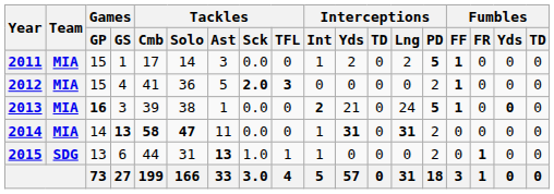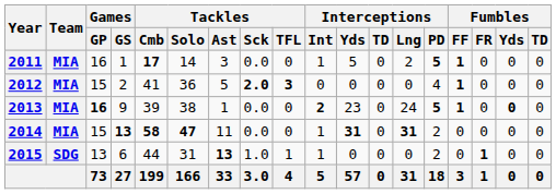 <table class="wikitable" style="text-align:center">
 <tr>
 <th rowspan="2">Year</th>
 <th rowspan="2">Team</th>
 <th colspan="2">Games</th>
 <th colspan="5">Tackles</th>
 <th colspan="5">Interceptions</th>
 <th colspan="4">Fumbles</th>
 </tr>
 <tr>
 <th>GP</th>
 <th>GS</th>
 <th>Cmb</th>
 <th>Solo</th>
 <th>Ast</th>
 <th>Sck</th>
 <th>TFL</th>
 <th>Int</th>
 <th>Yds</th>
 <th>TD</th>
 <th>Lng</th>
 <th>PD</th>
 <th>FF</th>
 <th>FR</th>
 <th>Yds</th>
 <th>TD</th>
 </tr>
 <tr>
 <th><a href='#'>2011</a></th>
 <th><a href='#'>MIA</a></th>
-<td>15</td>
+<td>16</td>
 <td>1</td>
-<td>17</td>
+<td><strong>17</strong></td>
 <td>14</td>
 <td>3</td>
 <td>0.0</td>
 <td>0</td>
 <td>1</td>
-<td>2</td>
+<td>5</td>
 <td>0</td>
 <td>2</td>
 <td><strong>5</strong></td>
 <td><strong>1</strong></td>
 <td>0</td>
 <td>0</td>
 <td>0</td>
 </tr>
 <tr>
 <th><a href='#'>2012</a></th>
 <th><a href='#'>MIA</a></th>
 <td>15</td>
-<td>4</td>
+<td>2</td>
 <td>41</td>
 <td>36</td>
 <td>5</td>
 <td><strong>2.0</strong></td>
 <td><strong>3</strong></td>
 <td>0</td>
 <td>0</td>
 <td>0</td>
 <td>0</td>
-<td>2</td>
+<td>4</td>
 <td><strong>1</strong></td>
 <td>0</td>
 <td>0</td>
 <td>0</td>
 </tr>
 <tr>
 <th><a href='#'>2013</a></th>
 <th><a href='#'>MIA</a></th>
 <td><strong>16</strong></td>
-<td>3</td>
+<td>9</td>
 <td>39</td>
 <td>38</td>
 <td>1</td>
 <td>0.0</td>
 <td>0</td>
 <td><strong>2</strong></td>
-<td>21</td>
+<td>23</td>
 <td>0</td>
 <td>24</td>
 <td><strong>5</strong></td>
 <td><strong>1</strong></td>
 <td>0</td>
 <td><strong>0</strong></td>
 <td>0</td>
 </tr>
 <tr>
 <th><a href='#'>2014</a></th>
 <th><a href='#'>MIA</a></th>
-<td>14</td>
+<td>15</td>
 <td><strong>13</strong></td>
 <td><strong>58</strong></td>
 <td><strong>47</strong></td>
 <td>11</td>
 <td>0.0</td>
 <td>0</td>
 <td>1</td>
 <td><strong>31</strong></td>
 <td>0</td>
 <td><strong>31</strong></td>
 <td>2</td>
 <td>0</td>
 <td>0</td>
 <td>0</td>
 <td>0</td>
 </tr>
 <tr>
 <th><a href='#'>2015</a></th>
 <th><a href='#'>SDG</a></th>
 <td>13</td>
 <td>6</td>
 <td>44</td>
 <td>31</td>
 <td><strong>13</strong></td>
 <td>1.0</td>
 <td>1</td>
 <td>1</td>
 <td>0</td>
 <td>0</td>
 <td>0</td>
 <td>2</td>
 <td>0</td>
 <td><strong>1</strong></td>
 <td>0</td>
 <td>0</td>
 </tr>
 <tr>
 <th colspan="2"></th>
 <th>73</th>
 <th>27</th>
 <th>199</th>
 <th>166</th>
 <th>33</th>
 <th>3.0</th>
 <th>4</th>
 <th>5</th>
 <th>57</th>
 <th>0</th>
 <th>31</th>
 <th>18</th>
 <th>3</th>
 <th>1</th>
 <th>0</th>
 <th>0</th>
 </tr>
 </table>
